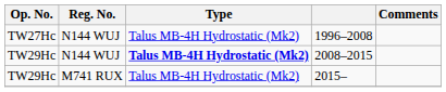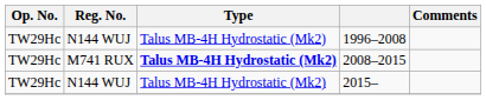 <table class="wikitable">
 <tr>
 <th>Op. No.</th>
 <th>Reg. No.</th>
 <th>Type</th>
 <th></th>
 <th>Comments</th>
 </tr>
 <tr>
-<td>TW27Hc</td>
+<td>TW29Hc</td>
 <td>N144 WUJ</td>
 <td><a href='#'>Talus MB-4H Hydrostatic (Mk2)</a></td>
 <td>1996–2008</td>
 <td></td>
 </tr>
 <tr>
 <td>TW29Hc</td>
-<td>N144 WUJ</td>
+<td>M741 RUX</td>
 <td><strong><a href='#'>Talus MB-4H Hydrostatic (Mk2)</a></strong></td>
 <td>2008–2015</td>
 <td></td>
 </tr>
 <tr>
 <td>TW29Hc</td>
-<td>M741 RUX</td>
+<td>N144 WUJ</td>
 <td><a href='#'>Talus MB-4H Hydrostatic (Mk2)</a></td>
 <td>2015–</td>
 <td></td>
 </tr>
 <tr>
 </tr>
 </table>
